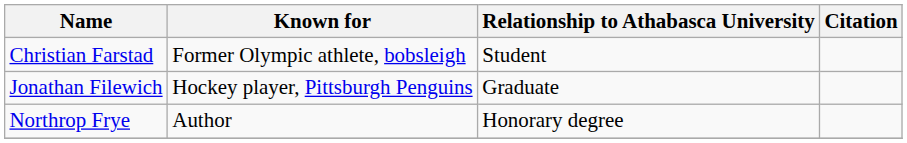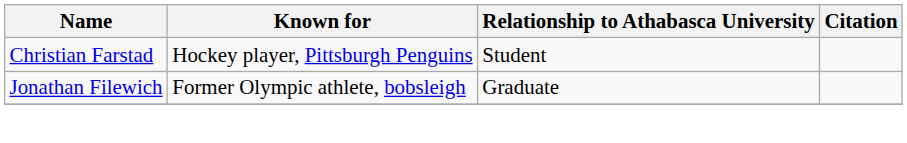 <table class="wikitable">
 <tr>
 <th>Name</th>
 <th>Known for</th>
 <th>Relationship to Athabasca University</th>
 <th>Citation</th>
 </tr>
 <tr>
 <td><a href='#'>Christian Farstad</a></td>
-<td>Former Olympic athlete, <a href='#'>bobsleigh</a></td>
+<td>Hockey player, <a href='#'>Pittsburgh Penguins</a></td>
 <td>Student</td>
 <td></td>
 </tr>
 <tr>
 <td><a href='#'>Jonathan Filewich</a></td>
-<td>Hockey player, <a href='#'>Pittsburgh Penguins</a></td>
+<td>Former Olympic athlete, <a href='#'>bobsleigh</a></td>
 <td>Graduate</td>
-<td></td>
-</tr>
-<tr>
-<td><a href='#'>Northrop Frye</a></td>
-<td>Author</td>
-<td>Honorary degree</td>
 <td></td>
 </tr>
 <tr>
 </tr>
 </table>
